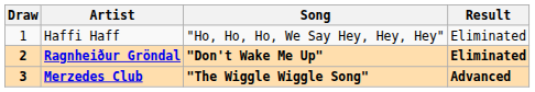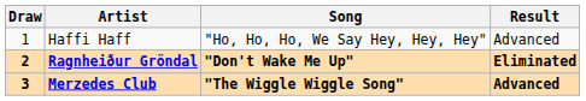 <table class="sortable wikitable" style="margin: 1em auto 1em auto; text-align:center">
 <tr>
 <th>Draw</th>
 <th>Artist</th>
 <th>Song</th>
 <th>Result</th>
 </tr>
 <tr>
 <td>1</td>
 <td align="left">Haffi Haff</td>
 <td align="left">"Ho, Ho, Ho, We Say Hey, Hey, Hey"</td>
-<td align="left">Eliminated</td>
+<td align="left">Advanced</td>
 </tr>
 <tr style="font-weight:bold; background:navajowhite;">
 <td>2</td>
 <td align="left"><a href='#'>Ragnheiður Gröndal</a></td>
 <td align="left">"Don't Wake Me Up"</td>
 <td align="left">Eliminated</td>
 </tr>
 <tr style="font-weight:bold; background:navajowhite;">
 <td>3</td>
 <td align="left"><a href='#'>Merzedes Club</a></td>
 <td align="left">"The Wiggle Wiggle Song"</td>
 <td align="left">Advanced</td>
 </tr>
 </table>
